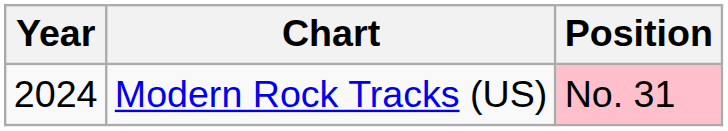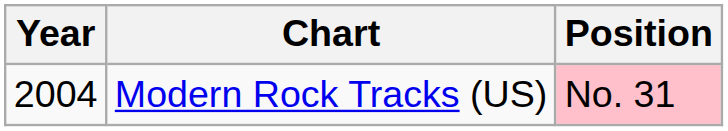 <table class="wikitable">
 <tr>
 <th>Year</th>
 <th>Chart</th>
 <th>Position</th>
 </tr>
 <tr>
-<td>2024</td>
+<td>2004</td>
 <td><a href='#'>Modern Rock Tracks</a> (US)</td>
 <td style="background: pink;">No. 31</td>
 </tr>
 </table>
